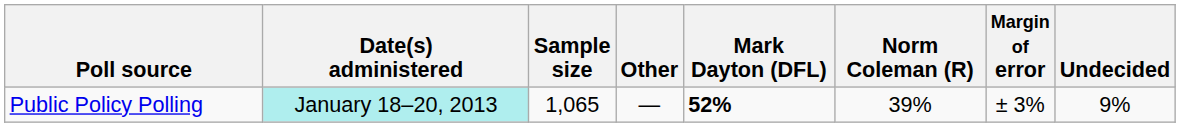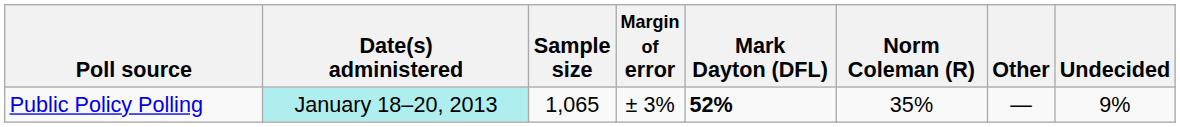 <table class="wikitable">
 <tr valign= bottom>
 <th style="width:185px;">Poll source</th>
 <th style="width:190px;">Date(s)<br>administered</th>
 <th class=small>Sample<br>size</th>
-<th style="width:40px;">Other</th>
+<th><small>Margin of</small><br>error</th>
 <th style="width:105px;">Mark<br>Dayton (DFL)</th>
 <th style="width:105px;">Norm<br>Coleman (R)</th>
-<th><small>Margin of</small><br>error</th>
+<th style="width:40px;">Other</th>
 <th style="width:40px;">Undecided</th>
 </tr>
 <tr>
 <td><a href='#'>Public Policy Polling</a></td>
 <td align=center style="background: paleturquoise;">January 18–20, 2013</td>
 <td align=center>1,065</td>
+<td align=center>± 3%</td>
+<td><strong>52%</strong></td>
+<td align=center>35%</td>
 <td align=center>—</td>
-<td><strong>52%</strong></td>
-<td align=center>39%</td>
-<td align=center>± 3%</td>
 <td align=center>9%</td>
 </tr>
 </table>
